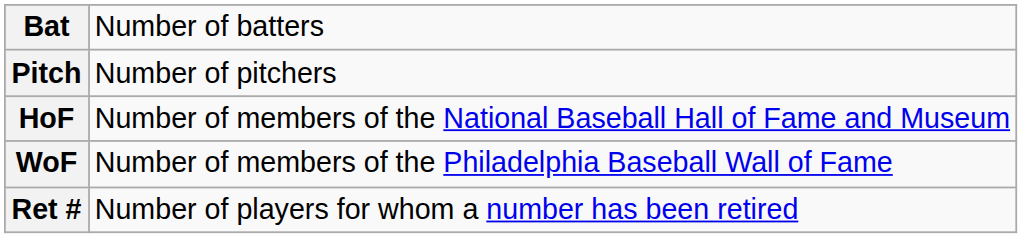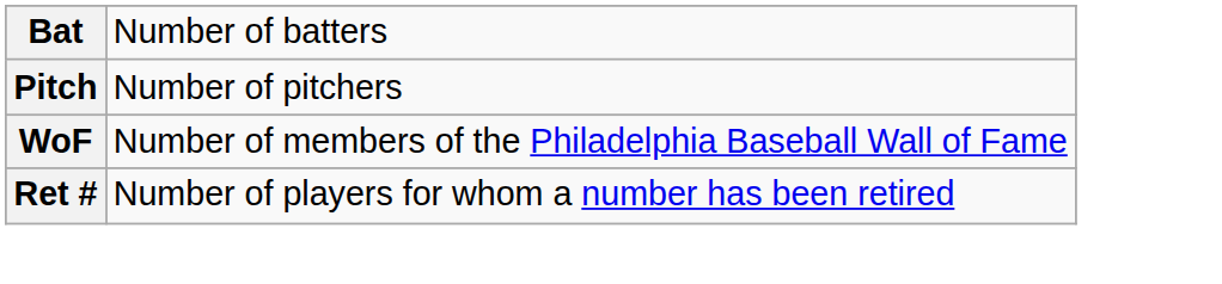 <table class="wikitable">
 <tr>
 <th scope="row">Bat</th>
 <td>Number of batters</td>
 </tr>
 <tr>
 <th scope="row">Pitch</th>
 <td>Number of pitchers</td>
 </tr>
 <tr>
-<th scope="row">HoF</th>
-<td>Number of members of the <a href='#'>National Baseball Hall of Fame and Museum</a></td>
-</tr>
-<tr>
 <th scope="row">WoF</th>
 <td>Number of members of the <a href='#'>Philadelphia Baseball Wall of Fame</a></td>
 </tr>
 <tr>
 <th scope="row">Ret #</th>
 <td>Number of players for whom a <a href='#'>number has been retired</a></td>
 </tr>
 </table>
